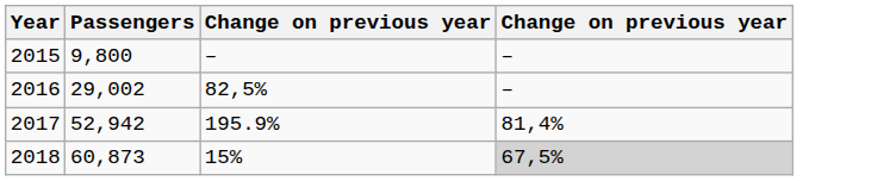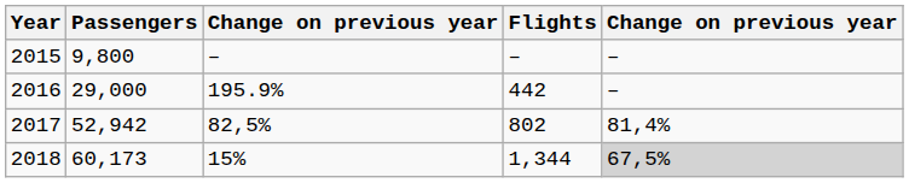 <table class="wikitable">
 <tr>
 <th>Year</th>
 <th>Passengers</th>
 <th>Change on previous year</th>
+<th>Flights</th>
 <th>Change on previous year</th>
 </tr>
 <tr>
 <td>2015</td>
 <td>9,800</td>
 <td>–</td>
 <td>–</td>
+<td>–</td>
 </tr>
 <tr>
 <td>2016</td>
-<td>29,002</td>
-<td>82,5%</td>
+<td>29,000</td>
+<td>195.9%</td>
+<td>442</td>
 <td>–</td>
 </tr>
 <tr>
 <td>2017</td>
 <td>52,942</td>
-<td>195.9%</td>
+<td>82,5%</td>
+<td>802</td>
 <td>81,4%</td>
 </tr>
 <tr>
 <td>2018</td>
-<td>60,873</td>
+<td>60,173</td>
 <td>15%</td>
+<td>1,344</td>
 <td style="background: lightgrey;">67,5%</td>
 </tr>
 </table>
